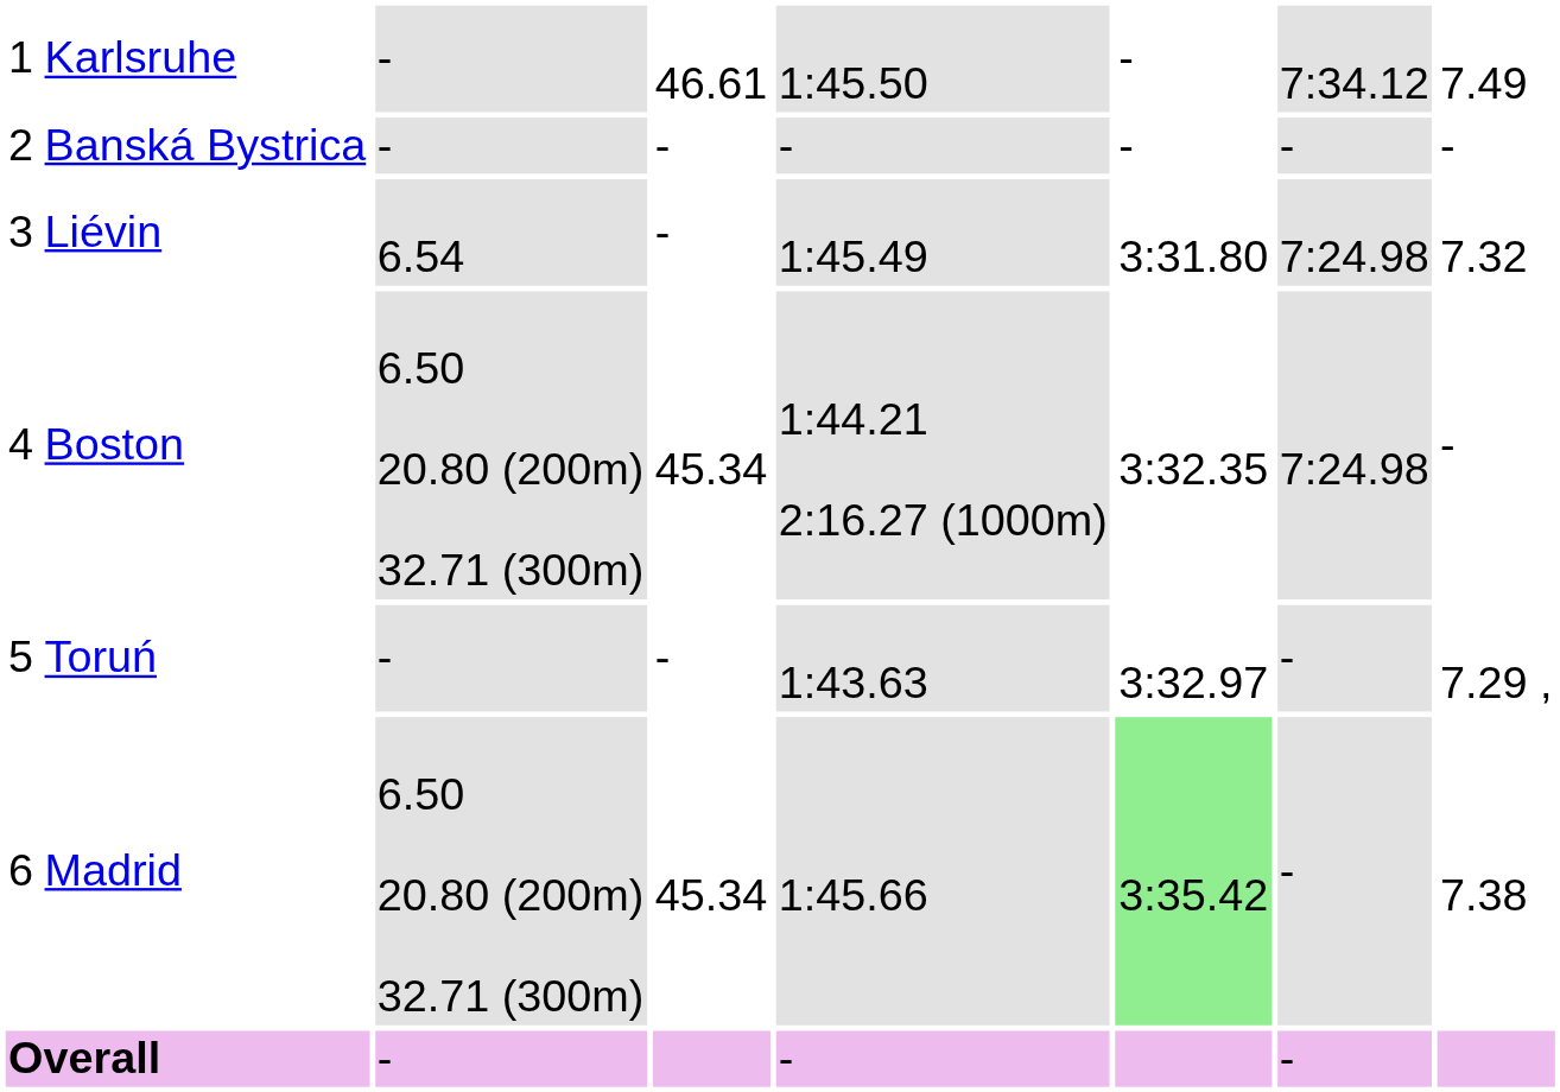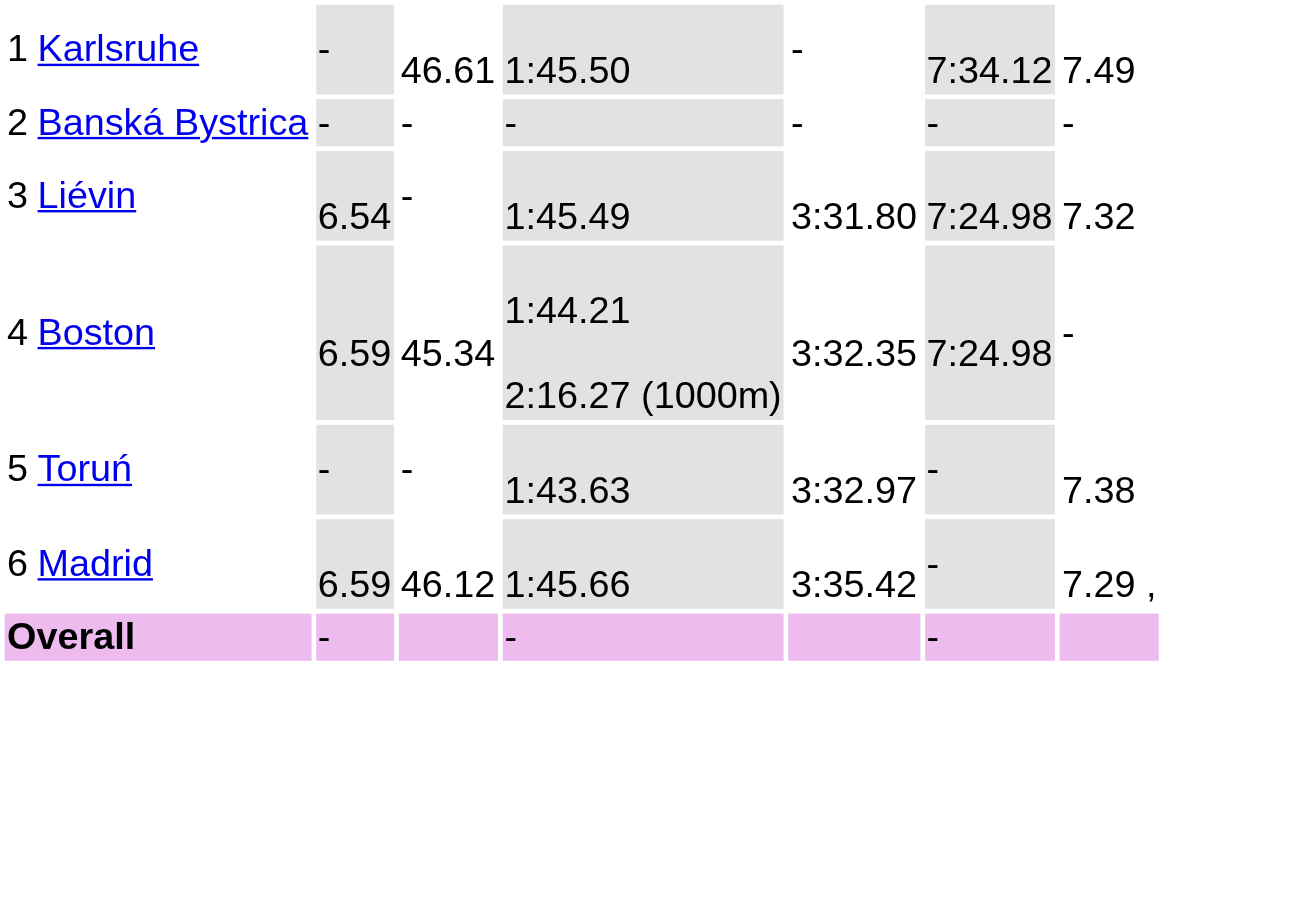 <table>
 <tr>
 <td>1</td>
 <td align=left><a href='#'>Karlsruhe</a></td>
 <td bgcolor=#e2e2e2> -</td>
 <td> <br>46.61</td>
 <td bgcolor=#e2e2e2> <br>1:45.50</td>
 <td> -</td>
 <td bgcolor=#e2e2e2> <br>7:34.12</td>
 <td> <br>7.49</td>
 </tr>
 <tr>
 <td>2</td>
 <td align=left><a href='#'>Banská Bystrica</a></td>
 <td bgcolor=#e2e2e2> -</td>
 <td> -</td>
 <td bgcolor=#e2e2e2> -</td>
 <td> -</td>
 <td bgcolor=#e2e2e2> -</td>
 <td> -</td>
 </tr>
 <tr>
 <td>3</td>
 <td align=left><a href='#'>Liévin</a></td>
 <td bgcolor=#e2e2e2> <br>6.54</td>
 <td> -</td>
 <td bgcolor=#e2e2e2> <br>1:45.49</td>
 <td> <br>3:31.80 </td>
 <td bgcolor=#e2e2e2> <br>7:24.98</td>
 <td> <br>7.32</td>
 </tr>
 <tr>
 <td>4</td>
 <td align=left><a href='#'>Boston</a></td>
-<td bgcolor=#e2e2e2> <br>6.50<br><br>20.80 (200m)<br><br>32.71 (300m)</td>
+<td bgcolor=#e2e2e2> <br>6.59</td>
 <td> <br>45.34</td>
 <td bgcolor=#e2e2e2> <br>1:44.21 <br><br>2:16.27 (1000m)</td>
 <td> <br>3:32.35 </td>
 <td bgcolor=#e2e2e2> <br>7:24.98</td>
 <td> -</td>
 </tr>
 <tr>
 <td>5</td>
 <td align=left><a href='#'>Toruń</a></td>
 <td bgcolor=#e2e2e2> -</td>
 <td> -</td>
 <td bgcolor=#e2e2e2> <br>1:43.63</td>
 <td> <br>3:32.97</td>
 <td bgcolor=#e2e2e2> -</td>
-<td> <br>7.29 , </td>
+<td> <br>7.38</td>
 </tr>
 <tr>
 <td>6</td>
 <td align=left><a href='#'>Madrid</a></td>
-<td bgcolor=#e2e2e2> <br>6.50<br><br>20.80 (200m)<br><br>32.71 (300m)</td>
-<td> <br>45.34</td>
+<td bgcolor=#e2e2e2> <br>6.59</td>
+<td> <br>46.12</td>
 <td bgcolor=#e2e2e2> <br>1:45.66</td>
-<td style="background: lightgreen;"> <br>3:35.42</td>
+<td> <br>3:35.42</td>
 <td bgcolor=#e2e2e2> -</td>
-<td> <br>7.38</td>
+<td> <br>7.29 , </td>
 </tr>
 <tr bgcolor=#eebbee>
 <td colspan="2"><strong>Overall</strong></td>
 <td> -</td>
 <td> </td>
 <td> -</td>
 <td> </td>
 <td> -</td>
 <td> </td>
 </tr>
 </table>
